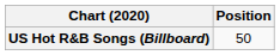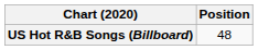 <table class="wikitable plainrowheaders" style="text-align:center">
 <tr>
 <th scope="col">Chart (2020)</th>
 <th scope="col">Position</th>
 </tr>
 <tr>
 <th scope="row">US Hot R&B Songs (<em>Billboard</em>)</th>
-<td>50</td>
+<td>48</td>
 </tr>
 </table>
